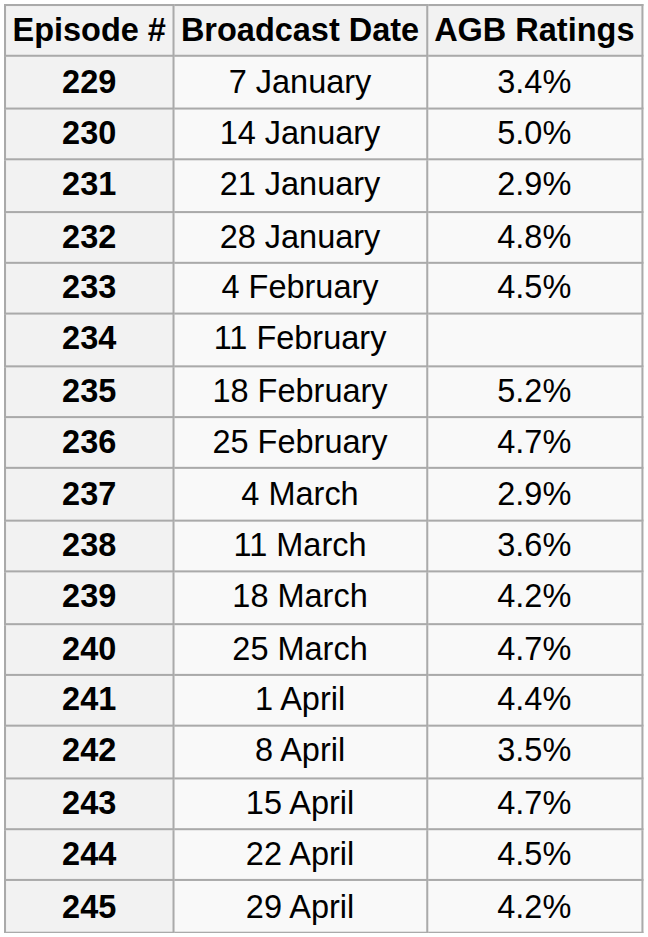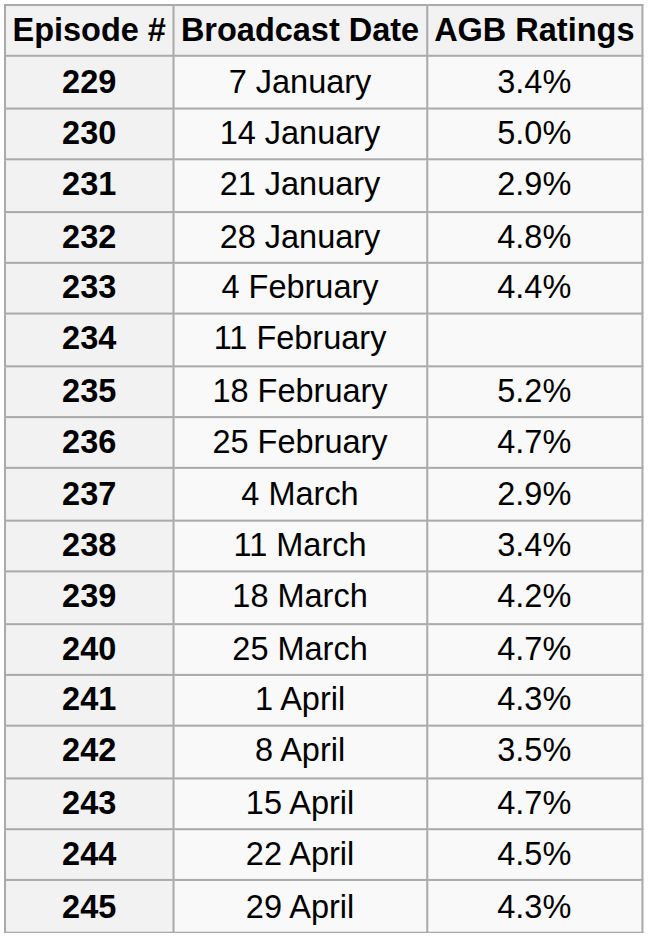 <table class=wikitable style=text-align:center>
 <tr>
 <th>Episode #</th>
 <th>Broadcast Date</th>
 <th>AGB Ratings<br></th>
 </tr>
 <tr>
 <th>229</th>
 <td>7 January</td>
 <td>3.4%</td>
 </tr>
 <tr>
 <th>230</th>
 <td>14 January</td>
 <td>5.0%</td>
 </tr>
 <tr>
 <th>231</th>
 <td>21 January</td>
 <td>2.9%</td>
 </tr>
 <tr>
 <th>232</th>
 <td>28 January</td>
 <td>4.8%</td>
 </tr>
 <tr>
 <th>233</th>
 <td>4 February</td>
-<td>4.5%</td>
+<td>4.4%</td>
 </tr>
 <tr>
 <th>234</th>
 <td>11 February</td>
 <td></td>
 </tr>
 <tr>
 <th>235</th>
 <td>18 February</td>
 <td>5.2%</td>
 </tr>
 <tr>
 <th>236</th>
 <td>25 February</td>
 <td>4.7%</td>
 </tr>
 <tr>
 <th>237</th>
 <td>4 March</td>
 <td>2.9%</td>
 </tr>
 <tr>
 <th>238</th>
 <td>11 March</td>
-<td>3.6%</td>
+<td>3.4%</td>
 </tr>
 <tr>
 <th>239</th>
 <td>18 March</td>
 <td>4.2%</td>
 </tr>
 <tr>
 <th>240</th>
 <td>25 March</td>
 <td>4.7%</td>
 </tr>
 <tr>
 <th>241</th>
 <td>1 April</td>
-<td>4.4%</td>
+<td>4.3%</td>
 </tr>
 <tr>
 <th>242</th>
 <td>8 April</td>
 <td>3.5%</td>
 </tr>
 <tr>
 <th>243</th>
 <td>15 April</td>
 <td>4.7%</td>
 </tr>
 <tr>
 <th>244</th>
 <td>22 April</td>
 <td>4.5%</td>
 </tr>
 <tr>
 <th>245</th>
 <td>29 April</td>
-<td>4.2%</td>
+<td>4.3%</td>
 </tr>
 </table>
